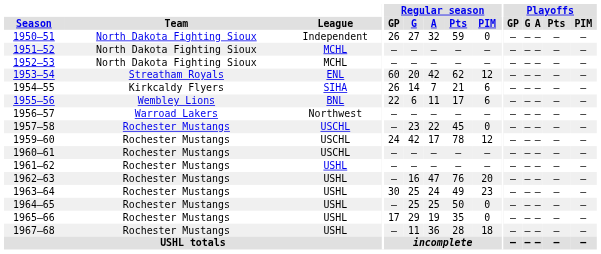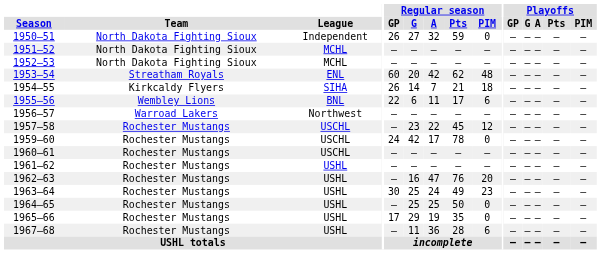 <table border="0" cellpadding="1" cellspacing="0" style="text-align:center; width:60em">
 <tr bgcolor="#e0e0e0">
 <th colspan="3" bgcolor="#ffffff"></th>
 <th rowspan="99" bgcolor="#ffffff"></th>
 <th colspan="5"><a href='#'>Regular season</a></th>
 <th rowspan="99" bgcolor="#ffffff"></th>
 <th colspan="5"><a href='#'>Playoffs</a></th>
 </tr>
 <tr bgcolor="#e0e0e0">
 <th><a href='#'>Season</a></th>
 <th>Team</th>
 <th>League</th>
 <th>GP</th>
 <th><a href='#'>G</a></th>
 <th><a href='#'>A</a></th>
 <th><a href='#'>Pts</a></th>
 <th><a href='#'>PIM</a></th>
 <th>GP</th>
 <th>G</th>
 <th>A</th>
 <th>Pts</th>
 <th>PIM</th>
 </tr>
 <tr>
 <td><a href='#'>1950–51</a></td>
 <td><a href='#'>North Dakota Fighting Sioux</a></td>
 <td>Independent</td>
 <td>26</td>
 <td>27</td>
 <td>32</td>
 <td>59</td>
 <td>0</td>
 <td>–</td>
 <td>–</td>
 <td>–</td>
 <td>–</td>
 <td>–</td>
 </tr>
 <tr bgcolor="#f0f0f0">
 <td><a href='#'>1951–52</a></td>
 <td>North Dakota Fighting Sioux</td>
 <td><a href='#'>MCHL</a></td>
 <td>–</td>
 <td>–</td>
 <td>–</td>
 <td>–</td>
 <td>–</td>
 <td>–</td>
 <td>–</td>
 <td>–</td>
 <td>–</td>
 <td>–</td>
 </tr>
 <tr>
 <td><a href='#'>1952–53</a></td>
 <td>North Dakota Fighting Sioux</td>
 <td>MCHL</td>
 <td>–</td>
 <td>–</td>
 <td>–</td>
 <td>–</td>
 <td>–</td>
 <td>–</td>
 <td>–</td>
 <td>–</td>
 <td>–</td>
 <td>–</td>
 </tr>
 <tr bgcolor="#f0f0f0">
 <td><a href='#'>1953–54</a></td>
 <td><a href='#'>Streatham Royals</a></td>
 <td><a href='#'>ENL</a></td>
 <td>60</td>
 <td>20</td>
 <td>42</td>
 <td>62</td>
-<td>12</td>
+<td>48</td>
 <td>–</td>
 <td>–</td>
 <td>–</td>
 <td>–</td>
 <td>–</td>
 </tr>
 <tr>
 <td>1954–55</td>
 <td>Kirkcaldy Flyers</td>
 <td><a href='#'>SIHA</a></td>
 <td>26</td>
 <td>14</td>
 <td>7</td>
 <td>21</td>
-<td>6</td>
+<td>18</td>
 <td>–</td>
 <td>–</td>
 <td>–</td>
 <td>–</td>
 <td>–</td>
 </tr>
 <tr bgcolor="#f0f0f0">
 <td><a href='#'>1955–56</a></td>
 <td><a href='#'>Wembley Lions</a></td>
 <td><a href='#'>BNL</a></td>
 <td>22</td>
 <td>6</td>
 <td>11</td>
 <td>17</td>
 <td>6</td>
 <td>–</td>
 <td>–</td>
 <td>–</td>
 <td>–</td>
 <td>–</td>
 </tr>
 <tr>
 <td>1956–57</td>
 <td><a href='#'>Warroad Lakers</a></td>
 <td>Northwest</td>
 <td>–</td>
 <td>–</td>
 <td>–</td>
 <td>–</td>
 <td>–</td>
 <td>–</td>
 <td>–</td>
 <td>–</td>
 <td>–</td>
 <td>–</td>
 </tr>
 <tr bgcolor="#f0f0f0">
 <td>1957–58</td>
 <td><a href='#'>Rochester Mustangs</a></td>
 <td><a href='#'>USCHL</a></td>
 <td>–</td>
 <td>23</td>
 <td>22</td>
 <td>45</td>
-<td>0</td>
+<td>12</td>
 <td>–</td>
 <td>–</td>
 <td>–</td>
 <td>–</td>
 <td>–</td>
 </tr>
 <tr>
 <td>1959–60</td>
 <td>Rochester Mustangs</td>
 <td>USCHL</td>
 <td>24</td>
 <td>42</td>
 <td>17</td>
 <td>78</td>
-<td>12</td>
+<td>0</td>
 <td>–</td>
 <td>–</td>
 <td>–</td>
 <td>–</td>
 <td>–</td>
 </tr>
 <tr bgcolor="#f0f0f0">
 <td>1960–61</td>
 <td>Rochester Mustangs</td>
 <td>USCHL</td>
 <td>–</td>
 <td>–</td>
 <td>–</td>
 <td>–</td>
 <td>–</td>
 <td>–</td>
 <td>–</td>
 <td>–</td>
 <td>–</td>
 <td>–</td>
 </tr>
 <tr>
 <td>1961–62</td>
 <td>Rochester Mustangs</td>
 <td><a href='#'>USHL</a></td>
 <td>–</td>
 <td>–</td>
 <td>–</td>
 <td>–</td>
 <td>–</td>
 <td>–</td>
 <td>–</td>
 <td>–</td>
 <td>–</td>
 <td>–</td>
 </tr>
 <tr bgcolor="#f0f0f0">
 <td>1962–63</td>
 <td>Rochester Mustangs</td>
 <td>USHL</td>
 <td>–</td>
 <td>16</td>
 <td>47</td>
 <td>76</td>
 <td>20</td>
 <td>–</td>
 <td>–</td>
 <td>–</td>
 <td>–</td>
 <td>–</td>
 </tr>
 <tr>
 <td>1963–64</td>
 <td>Rochester Mustangs</td>
 <td>USHL</td>
 <td>30</td>
 <td>25</td>
 <td>24</td>
 <td>49</td>
 <td>23</td>
 <td>–</td>
 <td>–</td>
 <td>–</td>
 <td>–</td>
 <td>–</td>
 </tr>
 <tr bgcolor="#f0f0f0">
 <td>1964–65</td>
 <td>Rochester Mustangs</td>
 <td>USHL</td>
 <td>–</td>
 <td>25</td>
 <td>25</td>
 <td>50</td>
 <td>0</td>
 <td>–</td>
 <td>–</td>
 <td>–</td>
 <td>–</td>
 <td>–</td>
 </tr>
 <tr>
 <td>1965–66</td>
 <td>Rochester Mustangs</td>
 <td>USHL</td>
 <td>17</td>
 <td>29</td>
 <td>19</td>
 <td>35</td>
 <td>0</td>
 <td>–</td>
 <td>–</td>
 <td>–</td>
 <td>–</td>
 <td>–</td>
 </tr>
 <tr bgcolor="#f0f0f0">
 <td>1967–68</td>
 <td>Rochester Mustangs</td>
 <td>USHL</td>
 <td>–</td>
 <td>11</td>
 <td>36</td>
 <td>28</td>
-<td>18</td>
+<td>6</td>
 <td>–</td>
 <td>–</td>
 <td>–</td>
 <td>–</td>
 <td>–</td>
 </tr>
 <tr bgcolor="#e0e0e0">
 <th colspan="3">USHL totals</th>
 <th colspan="5"><em>incomplete</em></th>
 <th>–</th>
 <th>–</th>
 <th>–</th>
 <th>–</th>
 <th>–</th>
 </tr>
 </table>
